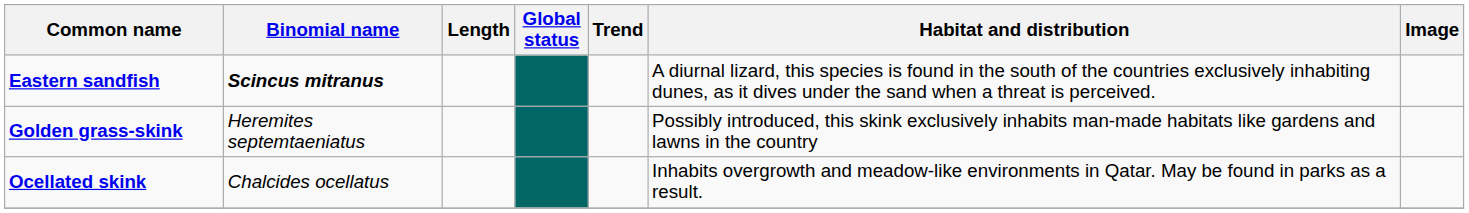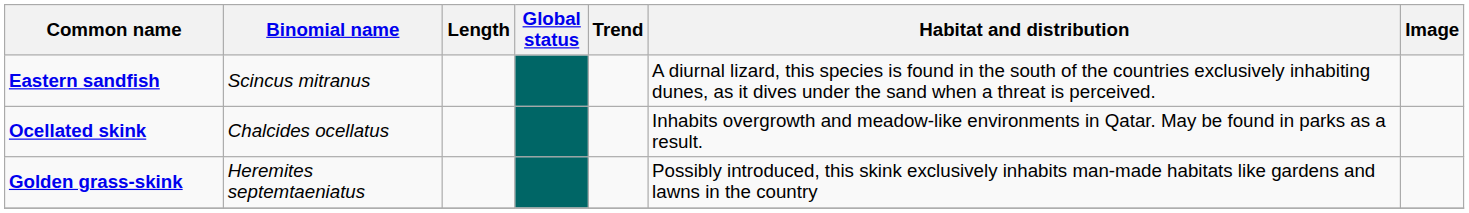 <table class="wikitable sortable">
 <tr>
 <th width="15%">Common name</th>
 <th width="15%"><a href='#'>Binomial name</a></th>
 <th width="5%">Length</th>
 <th width="5%"><a href='#'>Global status</a></th>
 <th width="1%">Trend</th>
 <th class="unsortable">Habitat and distribution</th>
 <th class="unsortable">Image</th>
 </tr>
 <tr>
 <td><strong><a href='#'>Eastern sandfish</a></strong></td>
-<td><strong><em>Scincus mitranus</em></strong></td>
+<td><em>Scincus mitranus</em></td>
 <td></td>
 <td align=center style="background: #006666"></td>
 <td align=center></td>
 <td>A diurnal lizard, this species is found in the south of the countries exclusively inhabiting dunes, as it dives under the sand when a threat is perceived.</td>
+<td></td>
+</tr>
+<tr>
+<td><strong><a href='#'>Ocellated skink</a></strong></td>
+<td><em>Chalcides ocellatus </em></td>
+<td></td>
+<td align=center style="background: #006666"></td>
+<td align=center></td>
+<td>Inhabits overgrowth and meadow-like environments in Qatar. May be found in parks as a result.</td>
 <td></td>
 </tr>
 <tr>
 <td><strong><a href='#'>Golden grass-skink</a></strong></td>
 <td><em>Heremites septemtaeniatus</em></td>
 <td></td>
 <td align=center style="background: #006666"></td>
 <td align=center></td>
 <td>Possibly introduced, this skink exclusively inhabits man-made habitats like gardens and lawns in the country</td>
 <td></td>
 </tr>
 <tr>
-<td><strong><a href='#'>Ocellated skink</a></strong></td>
-<td><em>Chalcides ocellatus </em></td>
-<td></td>
-<td align=center style="background: #006666"></td>
-<td align=center></td>
-<td>Inhabits overgrowth and meadow-like environments in Qatar. May be found in parks as a result.</td>
-<td></td>
-</tr>
-<tr>
 </tr>
 </table>
